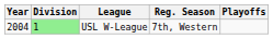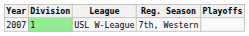 <table class="wikitable">
 <tr>
 <th>Year</th>
 <th>Division</th>
 <th>League</th>
 <th>Reg. Season</th>
 <th>Playoffs</th>
 </tr>
 <tr>
-<td>2004</td>
+<td>2007</td>
 <td style="background: lightgreen;">1</td>
 <td>USL W-League</td>
 <td>7th, Western</td>
 <td></td>
 </tr>
 </table>
